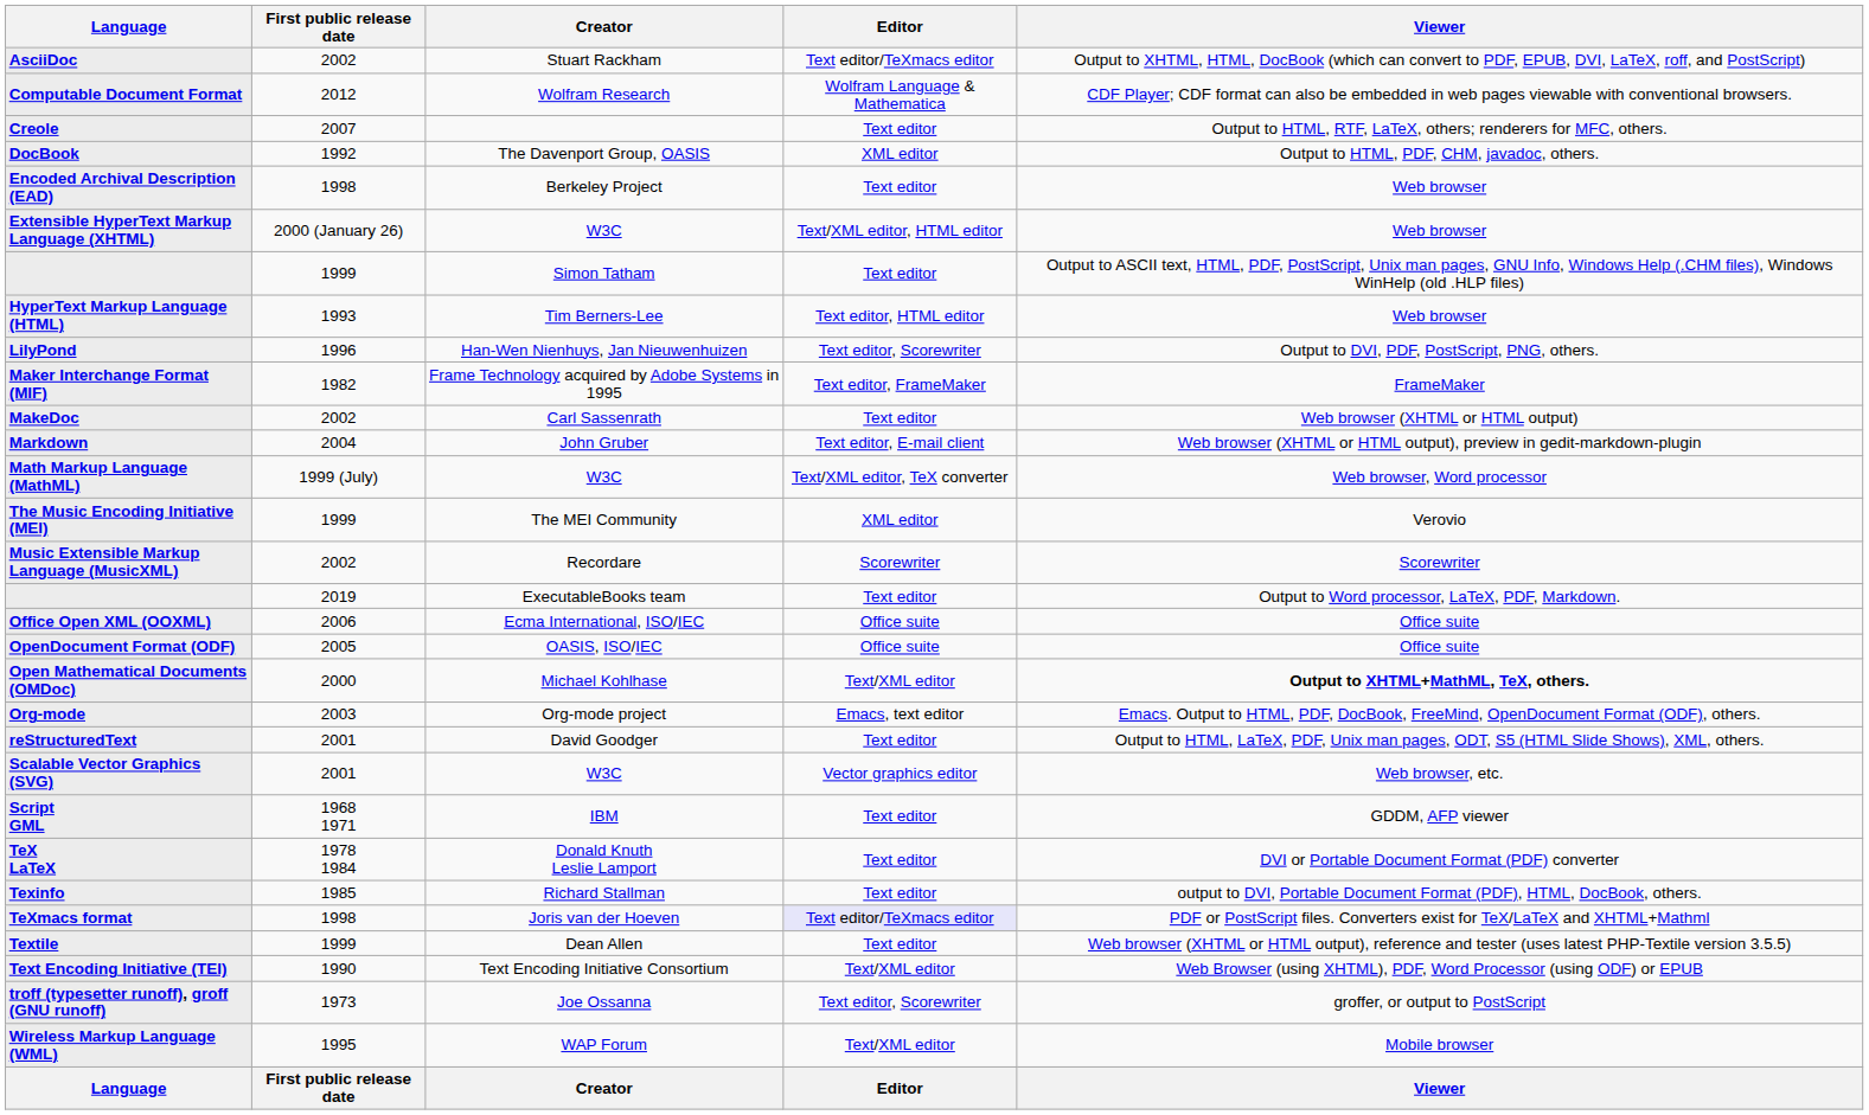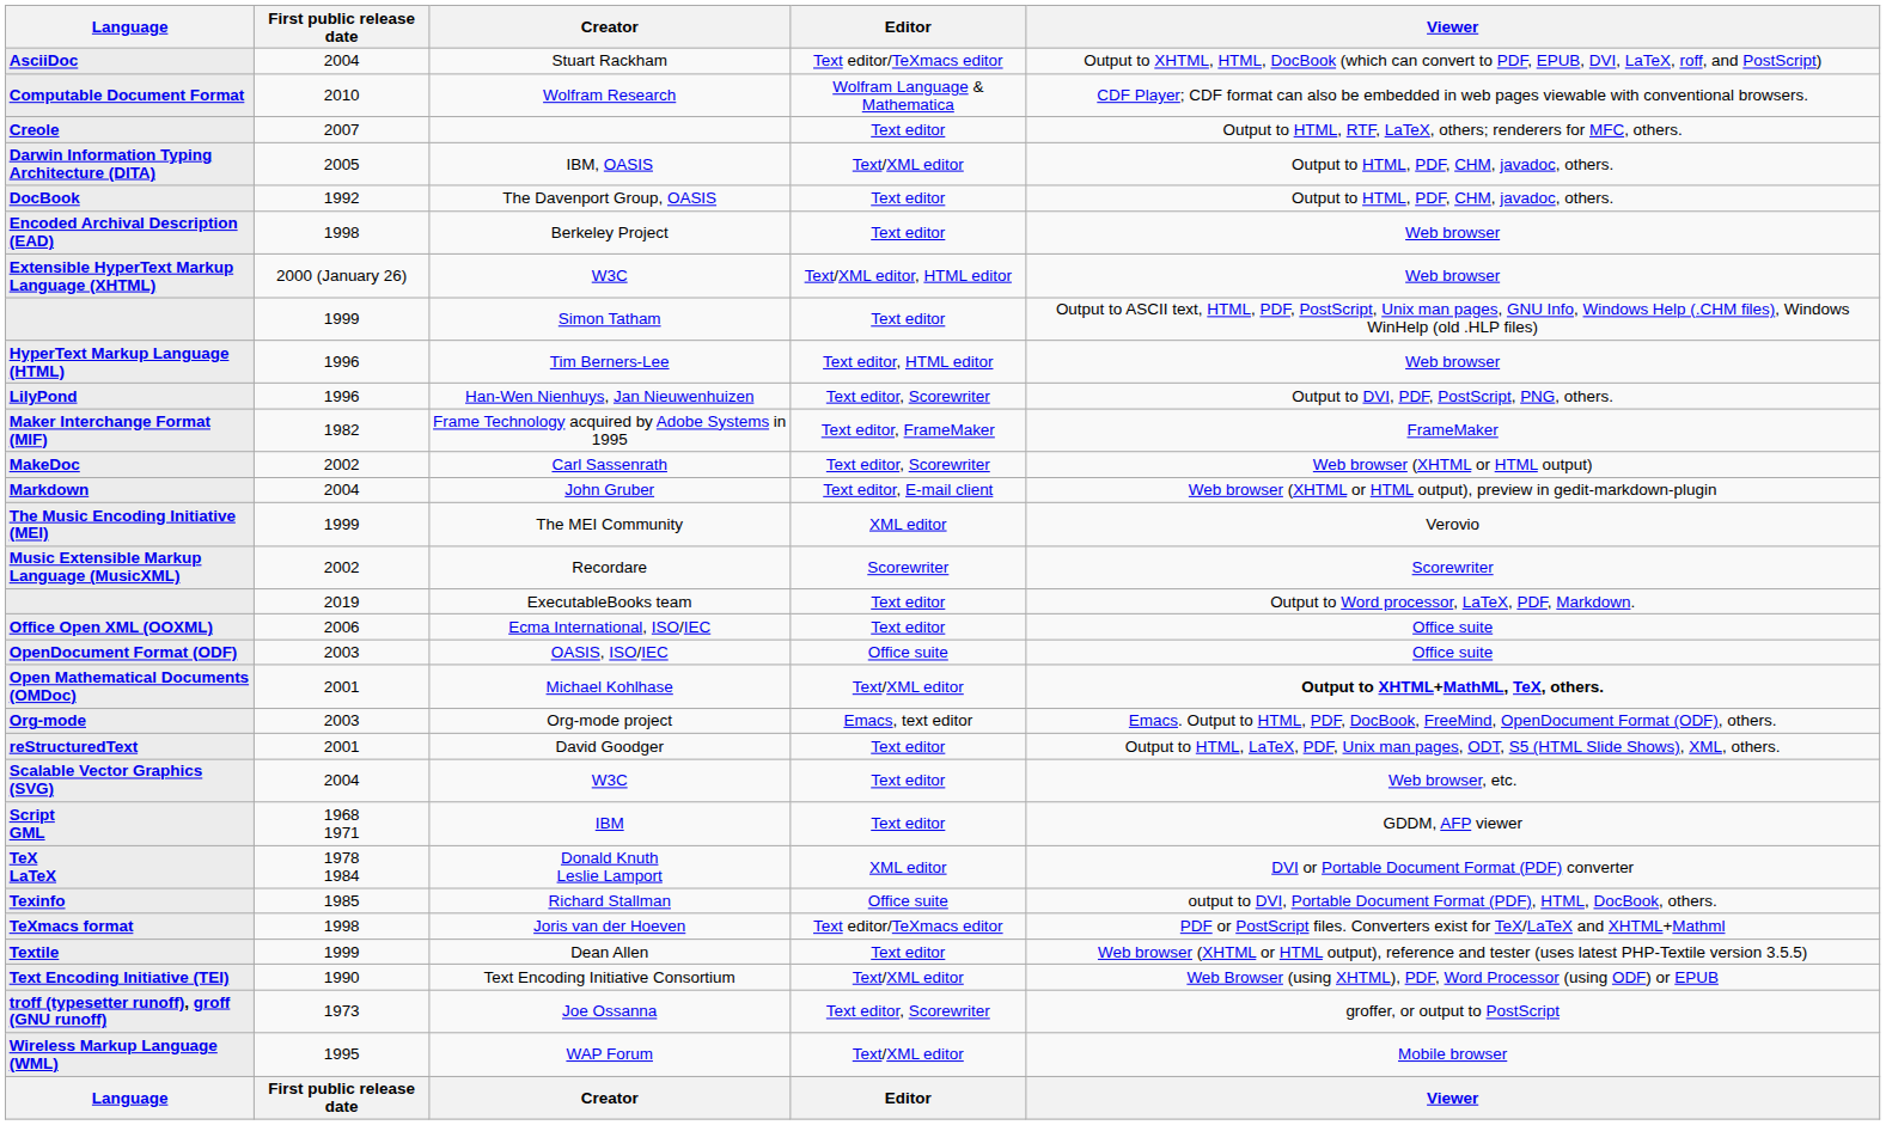 <table class="wikitable sortable" style="font-size: 85%; border: gray solid 1px; border-collapse: collapse; text-align: center; width: 100%;">
 <tr style="background: #ececec">
 <th style="width:15em"><a href='#'>Language</a></th>
 <th>First public release date</th>
 <th>Creator</th>
 <th>Editor</th>
 <th><a href='#'>Viewer</a></th>
 </tr>
 <tr>
 <th style="text-align:left; background: #ececec;"><a href='#'>AsciiDoc</a></th>
-<td>2002</td>
+<td>2004</td>
 <td>Stuart Rackham</td>
 <td><a href='#'>Text</a> editor/<a href='#'>TeXmacs editor</a></td>
 <td>Output to <a href='#'>XHTML</a>, <a href='#'>HTML</a>, <a href='#'>DocBook</a> (which can convert to <a href='#'>PDF</a>, <a href='#'>EPUB</a>, <a href='#'>DVI</a>, <a href='#'>LaTeX</a>, <a href='#'>roff</a>, and <a href='#'>PostScript</a>)</td>
 </tr>
 <tr>
 <th style="text-align:left; background: #ececec;"><a href='#'>Computable Document Format</a></th>
-<td>2012</td>
+<td>2010</td>
 <td><a href='#'>Wolfram Research</a></td>
 <td><a href='#'>Wolfram Language</a> & <a href='#'>Mathematica</a></td>
 <td><a href='#'>CDF Player</a>; CDF format can also be embedded in web pages viewable with conventional browsers.</td>
 </tr>
 <tr>
 <th style="text-align:left; background: #ececec;"><a href='#'>Creole</a></th>
 <td>2007</td>
 <td></td>
 <td><a href='#'>Text editor</a></td>
 <td>Output to <a href='#'>HTML</a>, <a href='#'>RTF</a>, <a href='#'>LaTeX</a>, others; renderers for <a href='#'>MFC</a>, others.</td>
 </tr>
 <tr>
+<th style="text-align:left; background: #ececec;"><a href='#'>Darwin Information Typing Architecture (DITA)</a></th>
+<td>2005</td>
+<td>IBM, <a href='#'>OASIS</a></td>
+<td><a href='#'>Text</a>/<a href='#'>XML editor</a></td>
+<td>Output to <a href='#'>HTML</a>, <a href='#'>PDF</a>, <a href='#'>CHM</a>, <a href='#'>javadoc</a>, others.</td>
+</tr>
+<tr>
 <th style="text-align:left; background: #ececec;"><a href='#'>DocBook</a></th>
 <td>1992</td>
 <td>The Davenport Group, <a href='#'>OASIS</a></td>
-<td><a href='#'>XML editor</a></td>
+<td><a href='#'>Text editor</a></td>
 <td>Output to <a href='#'>HTML</a>, <a href='#'>PDF</a>, <a href='#'>CHM</a>, <a href='#'>javadoc</a>, others.</td>
 </tr>
 <tr>
 <th style="text-align:left; background: #ececec;"><a href='#'>Encoded Archival Description (EAD)</a></th>
 <td>1998</td>
 <td>Berkeley Project</td>
 <td><a href='#'>Text editor</a></td>
 <td><a href='#'>Web browser</a></td>
 </tr>
 <tr>
 <th style="text-align:left; background: #ececec;"><a href='#'>Extensible HyperText Markup Language (XHTML)</a></th>
 <td>2000 (January 26)</td>
 <td><a href='#'>W3C</a></td>
 <td><a href='#'>Text</a>/<a href='#'>XML editor</a>, <a href='#'>HTML editor</a></td>
 <td><a href='#'>Web browser</a></td>
 </tr>
 <tr>
 <th style="text-align:left; background: #ececec;"></th>
 <td>1999</td>
 <td><a href='#'>Simon Tatham</a></td>
 <td><a href='#'>Text editor</a></td>
 <td>Output to ASCII text, <a href='#'>HTML</a>, <a href='#'>PDF</a>, <a href='#'>PostScript</a>, <a href='#'>Unix man pages</a>, <a href='#'>GNU Info</a>, <a href='#'>Windows Help (.CHM files)</a>, Windows WinHelp (old .HLP files)</td>
 </tr>
 <tr>
 <th style="text-align:left; background: #ececec;"><a href='#'>HyperText Markup Language (HTML)</a></th>
-<td>1993</td>
+<td>1996</td>
 <td><a href='#'>Tim Berners-Lee</a></td>
 <td><a href='#'>Text editor</a>, <a href='#'>HTML editor</a></td>
 <td><a href='#'>Web browser</a></td>
 </tr>
 <tr>
 <th style="text-align:left; background: #ececec;"><a href='#'>LilyPond</a></th>
 <td>1996</td>
 <td><a href='#'>Han-Wen Nienhuys</a>, <a href='#'>Jan Nieuwenhuizen</a></td>
 <td><a href='#'>Text editor</a>, <a href='#'>Scorewriter</a></td>
 <td>Output to <a href='#'>DVI</a>, <a href='#'>PDF</a>, <a href='#'>PostScript</a>, <a href='#'>PNG</a>, others.</td>
 </tr>
 <tr>
 <th style="text-align:left; background: #ececec;"><a href='#'>Maker Interchange Format (MIF)</a></th>
 <td>1982</td>
 <td><a href='#'>Frame Technology</a> acquired by <a href='#'>Adobe Systems</a> in 1995</td>
 <td><a href='#'>Text editor</a>, <a href='#'>FrameMaker</a></td>
 <td><a href='#'>FrameMaker</a></td>
 </tr>
 <tr>
 <th style="text-align:left; background: #ececec;"><a href='#'>MakeDoc</a></th>
 <td>2002</td>
 <td><a href='#'>Carl Sassenrath</a></td>
-<td><a href='#'>Text editor</a></td>
+<td><a href='#'>Text editor</a>, <a href='#'>Scorewriter</a></td>
 <td><a href='#'>Web browser</a> (<a href='#'>XHTML</a> or <a href='#'>HTML</a> output)</td>
 </tr>
 <tr>
 <th style="text-align:left; background: #ececec;"><a href='#'>Markdown</a></th>
 <td>2004</td>
 <td><a href='#'>John Gruber</a></td>
 <td><a href='#'>Text editor</a>, <a href='#'>E-mail client</a></td>
 <td><a href='#'>Web browser</a> (<a href='#'>XHTML</a> or <a href='#'>HTML</a> output), preview in gedit-markdown-plugin</td>
-</tr>
-<tr>
-<th style="text-align:left; background: #ececec;"><a href='#'>Math Markup Language (MathML)</a></th>
-<td>1999 (July)</td>
-<td><a href='#'>W3C</a></td>
-<td><a href='#'>Text</a>/<a href='#'>XML editor</a>, <a href='#'>TeX</a> converter</td>
-<td><a href='#'>Web browser</a>, <a href='#'>Word processor</a></td>
 </tr>
 <tr>
 <th style="text-align:left; background: #ececec;"><a href='#'>The Music Encoding Initiative (MEI)</a></th>
 <td>1999</td>
 <td>The MEI Community</td>
 <td><a href='#'>XML editor</a></td>
 <td>Verovio</td>
 </tr>
 <tr>
 <th style="text-align:left; background: #ececec;"><a href='#'>Music Extensible Markup Language (MusicXML)</a></th>
 <td>2002</td>
 <td>Recordare</td>
 <td><a href='#'>Scorewriter</a></td>
 <td><a href='#'>Scorewriter</a></td>
 </tr>
 <tr>
 <th style="text-align:left; background: #ececec;"></th>
 <td>2019</td>
 <td>ExecutableBooks team</td>
 <td><a href='#'>Text editor</a></td>
 <td>Output to <a href='#'>Word processor</a>, <a href='#'>LaTeX</a>, <a href='#'>PDF</a>, <a href='#'>Markdown</a>.</td>
 </tr>
 <tr>
 <th style="text-align:left; background: #ececec;"><a href='#'>Office Open XML (OOXML)</a></th>
 <td>2006</td>
 <td><a href='#'>Ecma International</a>, <a href='#'>ISO</a>/<a href='#'>IEC</a></td>
-<td><a href='#'>Office suite</a></td>
+<td><a href='#'>Text editor</a></td>
 <td><a href='#'>Office suite</a></td>
 </tr>
 <tr>
 <th style="text-align:left; background: #ececec;"><a href='#'>OpenDocument Format (ODF)</a></th>
-<td>2005</td>
+<td>2003</td>
 <td><a href='#'>OASIS</a>, <a href='#'>ISO</a>/<a href='#'>IEC</a></td>
 <td><a href='#'>Office suite</a></td>
 <td><a href='#'>Office suite</a></td>
 </tr>
 <tr>
 <th style="text-align:left; background: #ececec;"><a href='#'>Open Mathematical Documents (OMDoc)</a></th>
-<td>2000</td>
+<td>2001</td>
 <td><a href='#'>Michael Kohlhase</a></td>
 <td><a href='#'>Text</a>/<a href='#'>XML editor</a></td>
 <td><strong>Output to <a href='#'>XHTML</a>+<a href='#'>MathML</a>, <a href='#'>TeX</a>, others.</strong></td>
 </tr>
 <tr>
 <th style="text-align:left; background: #ececec;"><a href='#'>Org-mode</a></th>
 <td>2003</td>
 <td>Org-mode project</td>
 <td><a href='#'>Emacs</a>, text editor</td>
 <td><a href='#'>Emacs</a>. Output to <a href='#'>HTML</a>, <a href='#'>PDF</a>, <a href='#'>DocBook</a>, <a href='#'>FreeMind</a>, <a href='#'>OpenDocument Format (ODF)</a>, others.</td>
 </tr>
 <tr>
 <th style="text-align:left; background: #ececec;"><a href='#'>reStructuredText</a></th>
 <td>2001</td>
 <td>David Goodger</td>
 <td><a href='#'>Text editor</a></td>
 <td>Output to <a href='#'>HTML</a>, <a href='#'>LaTeX</a>, <a href='#'>PDF</a>, <a href='#'>Unix man pages</a>, <a href='#'>ODT</a>, <a href='#'>S5 (HTML Slide Shows)</a>, <a href='#'>XML</a>, others.</td>
 </tr>
 <tr>
 <th style="text-align:left; background: #ececec;"><a href='#'>Scalable Vector Graphics (SVG)</a></th>
-<td>2001</td>
+<td>2004</td>
 <td><a href='#'>W3C</a></td>
-<td><a href='#'>Vector graphics editor</a></td>
+<td><a href='#'>Text editor</a></td>
 <td><a href='#'>Web browser</a>, etc.</td>
 </tr>
 <tr>
 <th style="text-align:left; background: #ececec;"><a href='#'>Script</a><br><a href='#'>GML</a></th>
 <td data-sort-value="1968">1968<br>1971</td>
 <td><a href='#'>IBM</a></td>
 <td><a href='#'>Text editor</a></td>
 <td>GDDM, <a href='#'>AFP</a> viewer</td>
 </tr>
 <tr>
 <th style="text-align:left; background: #ececec;"><a href='#'>TeX</a><br><a href='#'>LaTeX</a></th>
 <td data-sort-value="1978">1978<br>1984</td>
 <td><a href='#'>Donald Knuth</a><br><a href='#'>Leslie Lamport</a></td>
-<td><a href='#'>Text editor</a></td>
+<td><a href='#'>XML editor</a></td>
 <td><a href='#'>DVI</a> or <a href='#'>Portable Document Format (PDF)</a> converter</td>
 </tr>
 <tr>
 <th style="text-align:left; background: #ececec;"><a href='#'>Texinfo</a></th>
 <td>1985</td>
 <td><a href='#'>Richard Stallman</a></td>
-<td><a href='#'>Text editor</a></td>
+<td><a href='#'>Office suite</a></td>
 <td>output to <a href='#'>DVI</a>, <a href='#'>Portable Document Format (PDF)</a>, <a href='#'>HTML</a>, <a href='#'>DocBook</a>, others.</td>
 </tr>
 <tr>
 <th style="text-align:left; background: #ececec;"><a href='#'>TeXmacs format</a></th>
 <td>1998</td>
 <td><a href='#'>Joris van der Hoeven</a></td>
-<td style="background: lavender;"><a href='#'>Text</a> editor/<a href='#'>TeXmacs editor</a></td>
+<td><a href='#'>Text</a> editor/<a href='#'>TeXmacs editor</a></td>
 <td><a href='#'>PDF</a> or <a href='#'>PostScript</a> files. Converters exist for <a href='#'>TeX</a>/<a href='#'>LaTeX</a> and <a href='#'>XHTML</a>+<a href='#'>Mathml</a></td>
 </tr>
 <tr>
 <th style="text-align:left; background: #ececec;"><a href='#'>Textile</a></th>
 <td>1999</td>
 <td>Dean Allen</td>
 <td><a href='#'>Text editor</a></td>
 <td><a href='#'>Web browser</a> (<a href='#'>XHTML</a> or <a href='#'>HTML</a> output), reference and tester (uses latest PHP-Textile version 3.5.5)</td>
 </tr>
 <tr>
 <th style="text-align:left; background: #ececec;"><a href='#'>Text Encoding Initiative (TEI)</a></th>
 <td>1990</td>
 <td>Text Encoding Initiative Consortium</td>
 <td><a href='#'>Text</a>/<a href='#'>XML editor</a></td>
 <td><a href='#'>Web Browser</a> (using <a href='#'>XHTML</a>), <a href='#'>PDF</a>, <a href='#'>Word Processor</a> (using <a href='#'>ODF</a>) or <a href='#'>EPUB</a></td>
 </tr>
 <tr>
 <th style="text-align:left; background: #ececec;"><a href='#'>troff (typesetter runoff)</a>, <a href='#'>groff (GNU runoff)</a></th>
 <td>1973</td>
 <td><a href='#'>Joe Ossanna</a></td>
 <td><a href='#'>Text editor</a>, <a href='#'>Scorewriter</a></td>
 <td>groffer, or output to <a href='#'>PostScript</a></td>
 </tr>
 <tr>
 <th style="text-align:left; background: #ececec;"><a href='#'>Wireless Markup Language (WML)</a></th>
 <td>1995</td>
 <td><a href='#'>WAP Forum</a></td>
 <td><a href='#'>Text</a>/<a href='#'>XML editor</a></td>
 <td><a href='#'>Mobile browser</a></td>
 </tr>
 <tr style="background: #ececec" class="sortbottom">
 <th><a href='#'>Language</a></th>
 <th>First public release date</th>
 <th>Creator</th>
 <th>Editor</th>
 <th><a href='#'>Viewer</a></th>
 </tr>
 </table>
